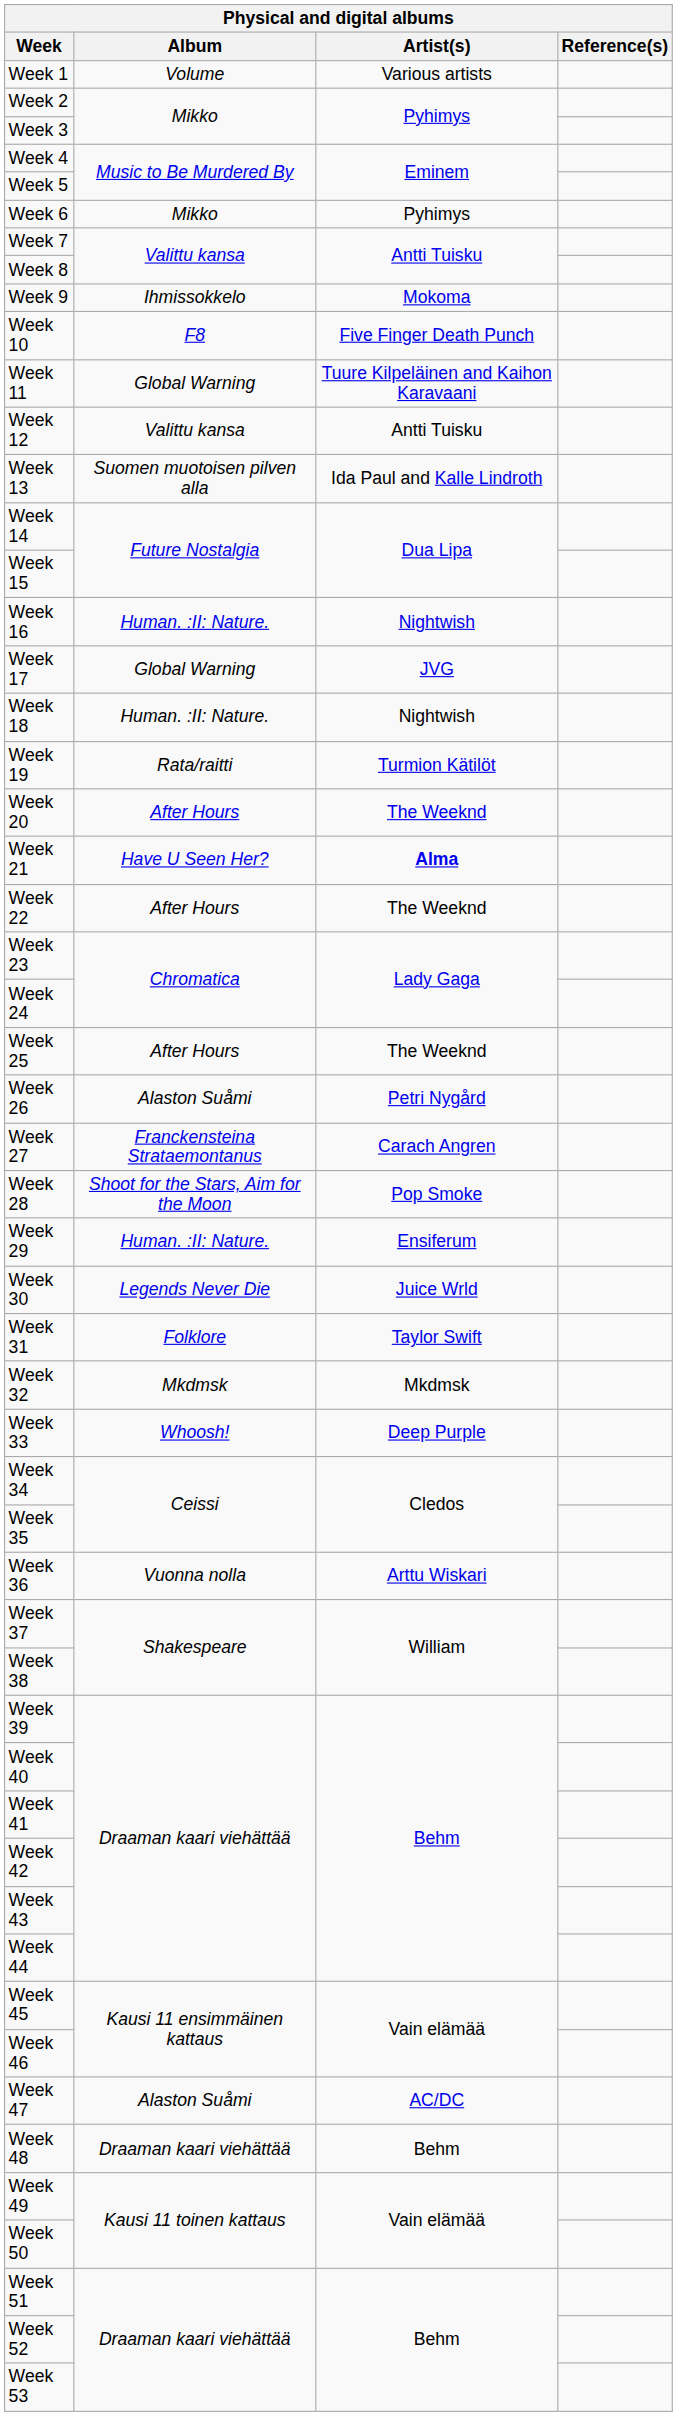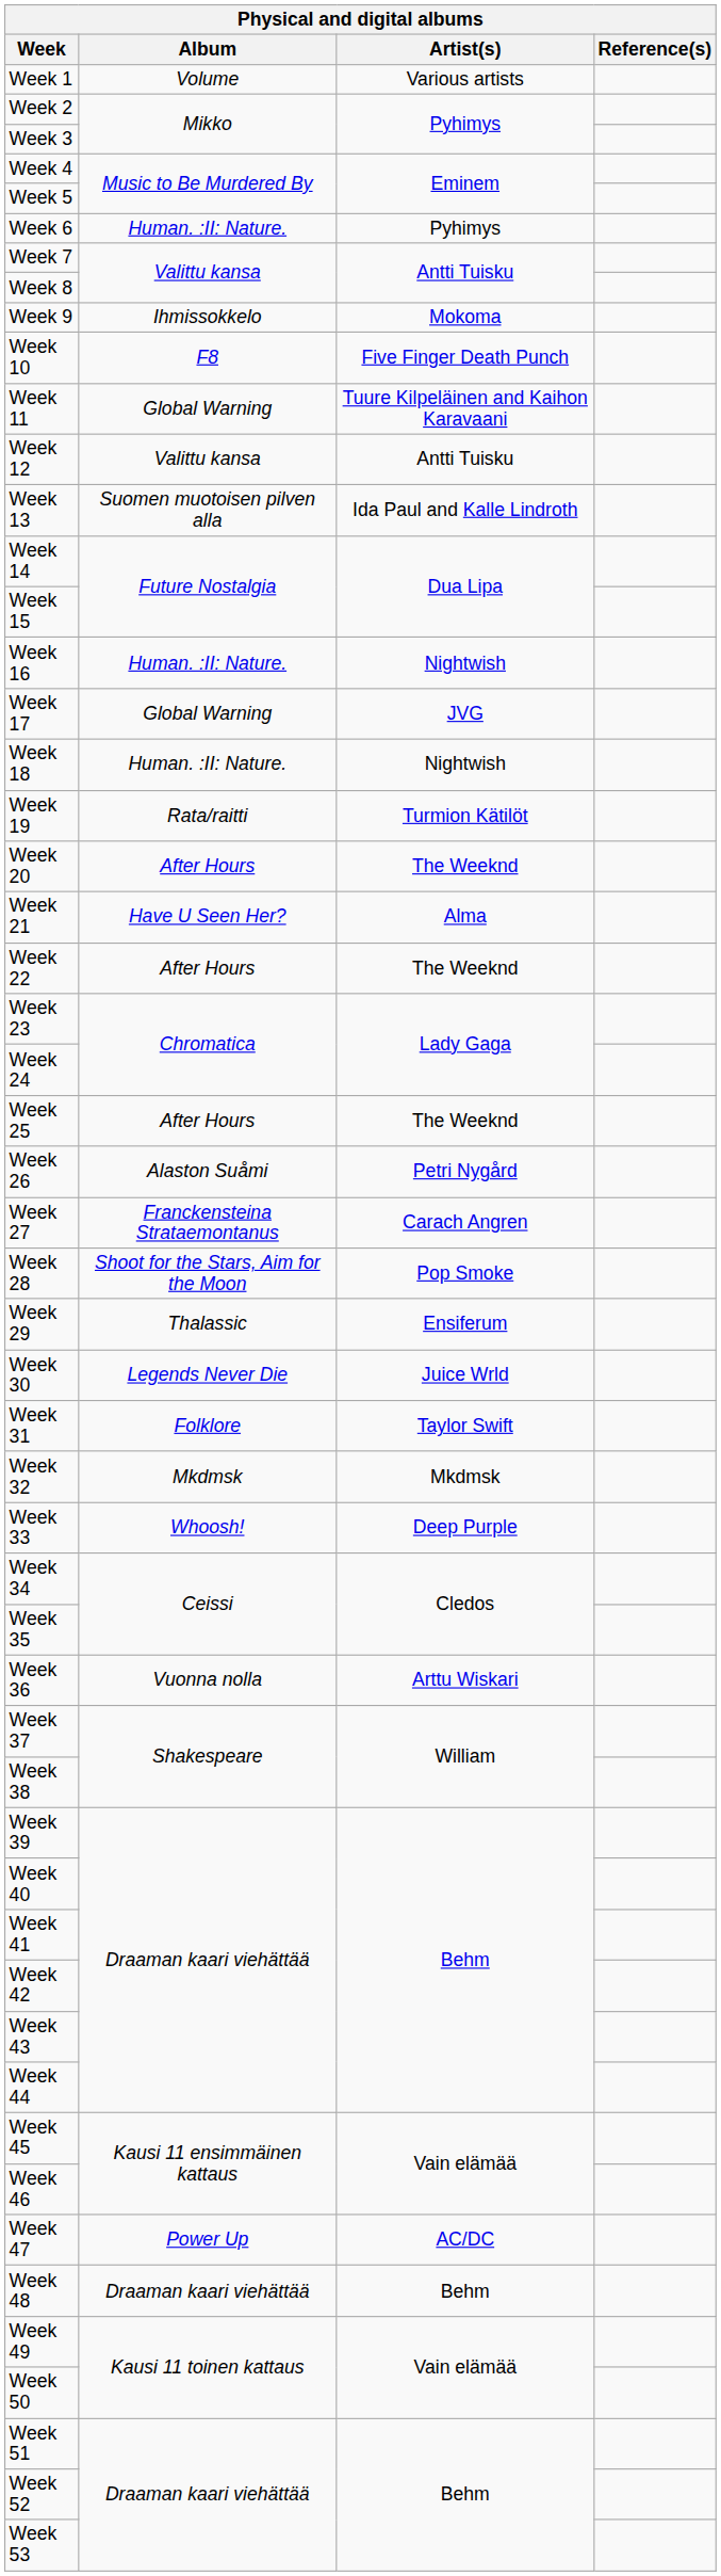 <table class="wikitable">
 <tr>
 <th colspan="4">Physical and digital albums</th>
 </tr>
 <tr>
 <th>Week</th>
 <th>Album</th>
 <th>Artist(s)</th>
 <th>Reference(s)</th>
 </tr>
 <tr>
 <td>Week 1</td>
 <td style="text-align: center;"><em>Volume</em></td>
 <td style="text-align: center;">Various artists</td>
 <td style="text-align: center;"></td>
 </tr>
 <tr>
 <td>Week 2</td>
 <td style="text-align: center;" rowspan="2"><em>Mikko</em></td>
 <td style="text-align: center;" rowspan="2"><a href='#'>Pyhimys</a></td>
 <td style="text-align: center;"></td>
 </tr>
 <tr>
 <td>Week 3</td>
 <td style="text-align: center;"></td>
 </tr>
 <tr>
 <td>Week 4</td>
 <td style="text-align: center;" rowspan="2"><em><a href='#'>Music to Be Murdered By</a></em></td>
 <td style="text-align: center;" rowspan="2"><a href='#'>Eminem</a></td>
 <td style="text-align: center;"></td>
 </tr>
 <tr>
 <td>Week 5</td>
 <td style="text-align: center;"></td>
 </tr>
 <tr>
 <td>Week 6</td>
-<td style="text-align: center;"><em>Mikko</em></td>
+<td style="text-align: center;"><em><a href='#'>Human. :II: Nature.</a></em></td>
 <td style="text-align: center;">Pyhimys</td>
 <td style="text-align: center;"></td>
 </tr>
 <tr>
 <td>Week 7</td>
 <td style="text-align: center;" rowspan="2"><em><a href='#'>Valittu kansa</a></em></td>
 <td style="text-align: center;" rowspan="2"><a href='#'>Antti Tuisku</a></td>
 <td style="text-align: center;"></td>
 </tr>
 <tr>
 <td>Week 8</td>
 <td style="text-align: center;"></td>
 </tr>
 <tr>
 <td>Week 9</td>
 <td style="text-align: center;"><em>Ihmissokkelo</em></td>
 <td style="text-align: center;"><a href='#'>Mokoma</a></td>
 <td style="text-align: center;"></td>
 </tr>
 <tr>
 <td>Week 10</td>
 <td style="text-align: center;"><em><a href='#'>F8</a></em></td>
 <td style="text-align: center;"><a href='#'>Five Finger Death Punch</a></td>
 <td style="text-align: center;"></td>
 </tr>
 <tr>
 <td>Week 11</td>
 <td style="text-align: center;"><em>Global Warning</em></td>
 <td style="text-align: center;"><a href='#'>Tuure Kilpeläinen and Kaihon Karavaani</a></td>
 <td style="text-align: center;"></td>
 </tr>
 <tr>
 <td>Week 12</td>
 <td style="text-align: center;"><em>Valittu kansa</em></td>
 <td style="text-align: center;">Antti Tuisku</td>
 <td style="text-align: center;"></td>
 </tr>
 <tr>
 <td>Week 13</td>
 <td style="text-align: center;"><em>Suomen muotoisen pilven alla</em></td>
 <td style="text-align: center;">Ida Paul and <a href='#'>Kalle Lindroth</a></td>
 <td style="text-align: center;"></td>
 </tr>
 <tr>
 <td>Week 14</td>
 <td style="text-align: center;" rowspan="2"><em><a href='#'>Future Nostalgia</a></em></td>
 <td style="text-align: center;" rowspan="2"><a href='#'>Dua Lipa</a></td>
 <td style="text-align: center;"></td>
 </tr>
 <tr>
 <td>Week 15</td>
 <td style="text-align: center;"></td>
 </tr>
 <tr>
 <td>Week 16</td>
 <td style="text-align: center;"><em><a href='#'>Human. :II: Nature.</a></em></td>
 <td style="text-align: center;"><a href='#'>Nightwish</a></td>
 <td style="text-align: center;"></td>
 </tr>
 <tr>
 <td>Week 17</td>
 <td style="text-align: center;"><em>Global Warning</em></td>
 <td style="text-align: center;"><a href='#'>JVG</a></td>
 <td style="text-align: center;"></td>
 </tr>
 <tr>
 <td>Week 18</td>
 <td style="text-align: center;"><em>Human. :II: Nature.</em></td>
 <td style="text-align: center;">Nightwish</td>
 <td style="text-align: center;"></td>
 </tr>
 <tr>
 <td>Week 19</td>
 <td style="text-align: center;"><em>Rata/raitti</em></td>
 <td style="text-align: center;"><a href='#'>Turmion Kätilöt</a></td>
 <td style="text-align: center;"></td>
 </tr>
 <tr>
 <td>Week 20</td>
 <td style="text-align: center;"><em><a href='#'>After Hours</a></em></td>
 <td style="text-align: center;"><a href='#'>The Weeknd</a></td>
 <td style="text-align: center;"></td>
 </tr>
 <tr>
 <td>Week 21</td>
 <td style="text-align: center;"><em><a href='#'>Have U Seen Her?</a></em></td>
-<td style="text-align: center;"><strong><a href='#'>Alma</a></strong></td>
+<td style="text-align: center;"><a href='#'>Alma</a></td>
 <td style="text-align: center;"></td>
 </tr>
 <tr>
 <td>Week 22</td>
 <td style="text-align: center;"><em>After Hours</em></td>
 <td style="text-align: center;">The Weeknd</td>
 <td style="text-align: center;"></td>
 </tr>
 <tr>
 <td>Week 23</td>
 <td style="text-align: center;" rowspan="2"><em><a href='#'>Chromatica</a></em></td>
 <td style="text-align: center;" rowspan="2"><a href='#'>Lady Gaga</a></td>
 <td style="text-align: center;"></td>
 </tr>
 <tr>
 <td>Week 24</td>
 <td style="text-align: center;"></td>
 </tr>
 <tr>
 <td>Week 25</td>
 <td style="text-align: center;"><em>After Hours</em></td>
 <td style="text-align: center;">The Weeknd</td>
 <td style="text-align: center;"></td>
 </tr>
 <tr>
 <td>Week 26</td>
 <td style="text-align: center;"><em>Alaston Suåmi</em></td>
 <td style="text-align: center;"><a href='#'>Petri Nygård</a></td>
 <td style="text-align: center;"></td>
 </tr>
 <tr>
 <td>Week 27</td>
 <td style="text-align: center;"><em><a href='#'>Franckensteina Strataemontanus</a></em></td>
 <td style="text-align: center;"><a href='#'>Carach Angren</a></td>
 <td style="text-align: center;"></td>
 </tr>
 <tr>
 <td>Week 28</td>
 <td style="text-align: center;"><em><a href='#'>Shoot for the Stars, Aim for the Moon</a></em></td>
 <td style="text-align: center;"><a href='#'>Pop Smoke</a></td>
 <td style="text-align: center;"></td>
 </tr>
 <tr>
 <td>Week 29</td>
-<td style="text-align: center;"><em><a href='#'>Human. :II: Nature.</a></em></td>
+<td style="text-align: center;"><em>Thalassic</em></td>
 <td style="text-align: center;"><a href='#'>Ensiferum</a></td>
 <td style="text-align: center;"></td>
 </tr>
 <tr>
 <td>Week 30</td>
 <td style="text-align: center;"><em><a href='#'>Legends Never Die</a></em></td>
 <td style="text-align: center;"><a href='#'>Juice Wrld</a></td>
 <td style="text-align: center;"></td>
 </tr>
 <tr>
 <td>Week 31</td>
 <td style="text-align: center;"><em><a href='#'>Folklore</a></em></td>
 <td style="text-align: center;"><a href='#'>Taylor Swift</a></td>
 <td style="text-align: center;"></td>
 </tr>
 <tr>
 <td>Week 32</td>
 <td style="text-align: center;"><em>Mkdmsk</em></td>
 <td style="text-align: center;">Mkdmsk</td>
 <td style="text-align: center;"></td>
 </tr>
 <tr>
 <td>Week 33</td>
 <td style="text-align: center;"><em><a href='#'>Whoosh!</a></em></td>
 <td style="text-align: center;"><a href='#'>Deep Purple</a></td>
 <td style="text-align: center;"></td>
 </tr>
 <tr>
 <td>Week 34</td>
 <td style="text-align: center;" rowspan="2"><em>Ceissi</em></td>
 <td style="text-align: center;" rowspan="2">Cledos</td>
 <td style="text-align: center;"></td>
 </tr>
 <tr>
 <td>Week 35</td>
 <td style="text-align: center;"></td>
 </tr>
 <tr>
 <td>Week 36</td>
 <td style="text-align: center;"><em>Vuonna nolla</em></td>
 <td style="text-align: center;"><a href='#'>Arttu Wiskari</a></td>
 <td style="text-align: center;"></td>
 </tr>
 <tr>
 <td>Week 37</td>
 <td style="text-align: center;" rowspan="2"><em>Shakespeare</em></td>
 <td style="text-align: center;" rowspan="2">William</td>
 <td style="text-align: center;"></td>
 </tr>
 <tr>
 <td>Week 38</td>
 <td style="text-align: center;"></td>
 </tr>
 <tr>
 <td>Week 39</td>
 <td style="text-align: center;" rowspan="6"><em>Draaman kaari viehättää</em></td>
 <td style="text-align: center;" rowspan="6"><a href='#'>Behm</a></td>
 <td style="text-align: center;"></td>
 </tr>
 <tr>
 <td>Week 40</td>
 <td style="text-align: center;"></td>
 </tr>
 <tr>
 <td>Week 41</td>
 <td style="text-align: center;"></td>
 </tr>
 <tr>
 <td>Week 42</td>
 <td style="text-align: center;"></td>
 </tr>
 <tr>
 <td>Week 43</td>
 <td style="text-align: center;"></td>
 </tr>
 <tr>
 <td>Week 44</td>
 <td style="text-align: center;"></td>
 </tr>
 <tr>
 <td>Week 45</td>
 <td style="text-align: center;" rowspan="2"><em>Kausi 11 ensimmäinen kattaus</em></td>
 <td style="text-align: center;" rowspan="2">Vain elämää</td>
 <td style="text-align: center;"></td>
 </tr>
 <tr>
 <td>Week 46</td>
 <td style="text-align: center;"></td>
 </tr>
 <tr>
 <td>Week 47</td>
-<td style="text-align: center;"><em>Alaston Suåmi</em></td>
+<td style="text-align: center;"><em><a href='#'>Power Up</a></em></td>
 <td style="text-align: center;"><a href='#'>AC/DC</a></td>
 <td style="text-align: center;"></td>
 </tr>
 <tr>
 <td>Week 48</td>
 <td style="text-align: center;"><em>Draaman kaari viehättää</em></td>
 <td style="text-align: center;">Behm</td>
 <td style="text-align: center;"></td>
 </tr>
 <tr>
 <td>Week 49</td>
 <td style="text-align: center;" rowspan="2"><em>Kausi 11 toinen kattaus</em></td>
 <td style="text-align: center;" rowspan="2">Vain elämää</td>
 <td style="text-align: center;"></td>
 </tr>
 <tr>
 <td>Week 50</td>
 <td style="text-align: center;"></td>
 </tr>
 <tr>
 <td>Week 51</td>
 <td style="text-align: center;" rowspan="3"><em>Draaman kaari viehättää</em></td>
 <td style="text-align: center;" rowspan="3">Behm</td>
 <td style="text-align: center;"></td>
 </tr>
 <tr>
 <td>Week 52</td>
 <td style="text-align: center;"></td>
 </tr>
 <tr>
 <td>Week 53</td>
 <td style="text-align: center;"></td>
 </tr>
 </table>
